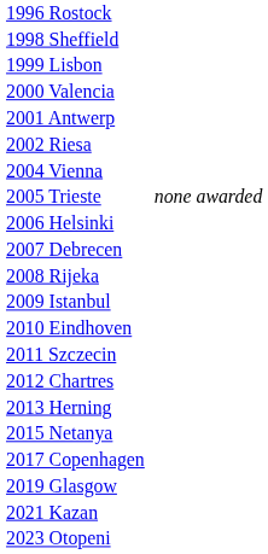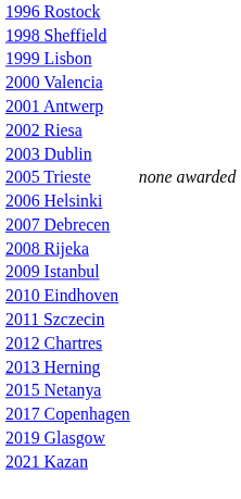 <table>
 <tr>
 <td><a href='#'>1996 Rostock</a></td>
 <td></td>
 <td></td>
 <td></td>
 </tr>
 <tr>
 <td><a href='#'>1998 Sheffield</a></td>
 <td></td>
 <td></td>
 <td></td>
 </tr>
 <tr>
 <td><a href='#'>1999 Lisbon</a></td>
 <td></td>
 <td></td>
 <td></td>
 </tr>
 <tr>
 <td><a href='#'>2000 Valencia</a></td>
 <td></td>
 <td></td>
 <td></td>
 </tr>
 <tr>
 <td><a href='#'>2001 Antwerp</a></td>
 <td></td>
 <td></td>
 <td></td>
 </tr>
 <tr>
 <td><a href='#'>2002 Riesa</a></td>
 <td></td>
 <td></td>
 <td></td>
 </tr>
 <tr>
-<td><a href='#'>2004 Vienna</a></td>
+<td><a href='#'>2003 Dublin</a></td>
 <td></td>
 <td></td>
 <td></td>
 </tr>
 <tr>
 <td rowspan=2><a href='#'>2005 Trieste</a></td>
 <td></td>
 <td rowspan=2><em>none awarded</em></td>
 <td rowspan=2></td>
 </tr>
 <tr>
 <td></td>
 </tr>
 <tr>
 <td><a href='#'>2006 Helsinki</a></td>
 <td></td>
 <td></td>
 <td></td>
 </tr>
 <tr>
 <td><a href='#'>2007 Debrecen</a></td>
 <td></td>
 <td></td>
 <td></td>
 </tr>
 <tr>
 <td><a href='#'>2008 Rijeka</a></td>
 <td></td>
 <td></td>
 <td></td>
 </tr>
 <tr>
 <td><a href='#'>2009 Istanbul</a></td>
 <td></td>
 <td></td>
 <td></td>
 </tr>
 <tr>
 <td><a href='#'>2010 Eindhoven</a></td>
 <td></td>
 <td></td>
 <td></td>
 </tr>
 <tr>
 <td><a href='#'>2011 Szczecin</a></td>
 <td></td>
 <td></td>
 <td></td>
 </tr>
 <tr>
 <td><a href='#'>2012 Chartres</a></td>
 <td></td>
 <td></td>
 <td></td>
 </tr>
 <tr>
 <td><a href='#'>2013 Herning</a></td>
 <td></td>
 <td></td>
 <td></td>
 </tr>
 <tr>
 <td><a href='#'>2015 Netanya</a></td>
 <td></td>
 <td></td>
 <td></td>
 </tr>
 <tr>
 <td><a href='#'>2017 Copenhagen</a></td>
 <td></td>
 <td></td>
 <td></td>
 </tr>
 <tr>
 <td><a href='#'>2019 Glasgow</a></td>
 <td></td>
 <td></td>
 <td></td>
 </tr>
 <tr>
 <td><a href='#'>2021 Kazan</a></td>
 <td></td>
 <td></td>
 <td></td>
 </tr>
-<tr>
-<td><a href='#'>2023 Otopeni</a></td>
-<td></td>
-<td></td>
-<td></td>
-</tr>
 </table>
